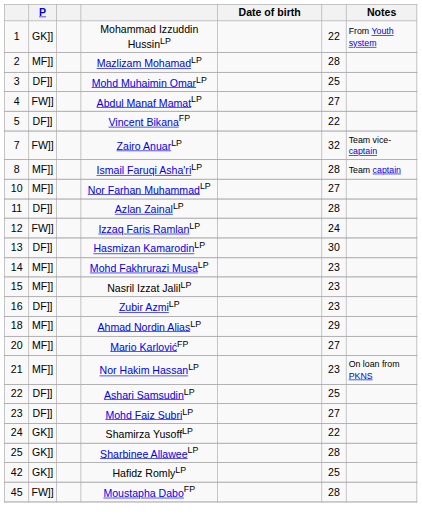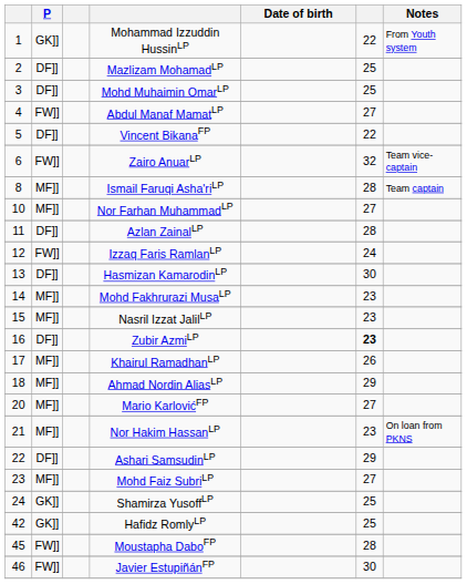 <table class="wikitable sortable" style="text-align: center;">
 <tr>
 <th width=30></th>
 <th width=30><a href='#'>P</a></th>
 <th width=30></th>
 <th width=200></th>
 <th width=150>Date of birth</th>
 <th width=30></th>
 <th width=100>Notes</th>
 </tr>
 <tr>
 <td>1</td>
 <td [[>GK]]</td>
 <td></td>
 <td>Mohammad Izzuddin Hussin<sup>LP</sup></td>
 <td></td>
 <td>22</td>
 <td align=left><small> From <a href='#'>Youth system</a></small></td>
 </tr>
 <tr>
 </tr>
 <tr>
 <td>2</td>
-<td [[>MF]]</td>
+<td [[>DF]]</td>
 <td></td>
 <td><a href='#'>Mazlizam Mohamad</a><sup>LP</sup></td>
 <td></td>
-<td>28</td>
+<td>25</td>
 <td></td>
 </tr>
 <tr>
 </tr>
 <tr>
 <td>3</td>
 <td [[>DF]]</td>
 <td></td>
 <td><a href='#'>Mohd Muhaimin Omar</a><sup>LP</sup></td>
 <td></td>
 <td>25</td>
 <td></td>
 </tr>
 <tr>
 </tr>
 <tr>
 <td>4</td>
 <td [[>FW]]</td>
 <td></td>
 <td><a href='#'>Abdul Manaf Mamat</a><sup>LP</sup></td>
 <td></td>
 <td>27</td>
 <td></td>
 </tr>
 <tr>
 </tr>
 <tr>
 <td>5</td>
 <td [[>DF]]</td>
 <td></td>
 <td><a href='#'>Vincent Bikana</a><sup>FP</sup></td>
 <td></td>
 <td>22</td>
 <td></td>
 </tr>
 <tr>
 </tr>
 <tr>
-<td>7</td>
+<td>6</td>
 <td [[>FW]]</td>
 <td></td>
 <td><a href='#'>Zairo Anuar</a><sup>LP</sup></td>
 <td></td>
 <td>32</td>
 <td align=left><small>Team vice-<a href='#'>captain</a></small></td>
 </tr>
 <tr>
 </tr>
 <tr>
 <td>8</td>
 <td [[>MF]]</td>
 <td></td>
 <td><a href='#'>Ismail Faruqi Asha'ri</a><sup>LP</sup></td>
 <td></td>
 <td>28</td>
 <td align=left><small>Team <a href='#'>captain</a></small></td>
 </tr>
 <tr>
 </tr>
 <tr>
 <td>10</td>
 <td [[>MF]]</td>
 <td></td>
 <td><a href='#'>Nor Farhan Muhammad</a><sup>LP</sup></td>
 <td></td>
 <td>27</td>
 <td></td>
 </tr>
 <tr>
 </tr>
 <tr>
 <td>11</td>
 <td [[>DF]]</td>
 <td></td>
 <td><a href='#'>Azlan Zainal</a><sup>LP</sup></td>
 <td></td>
 <td>28</td>
 <td></td>
 </tr>
 <tr>
 </tr>
 <tr>
 <td>12</td>
 <td [[>FW]]</td>
 <td></td>
 <td><a href='#'>Izzaq Faris Ramlan</a><sup>LP</sup></td>
 <td></td>
 <td>24</td>
 <td></td>
 </tr>
 <tr>
 </tr>
 <tr>
 <td>13</td>
 <td [[>DF]]</td>
 <td></td>
 <td><a href='#'>Hasmizan Kamarodin</a><sup>LP</sup></td>
 <td></td>
 <td>30</td>
 <td></td>
 </tr>
 <tr>
 </tr>
 <tr>
 <td>14</td>
 <td [[>MF]]</td>
 <td></td>
 <td><a href='#'>Mohd Fakhrurazi Musa</a><sup>LP</sup></td>
 <td></td>
 <td>23</td>
 <td></td>
 </tr>
 <tr>
 </tr>
 <tr>
 <td>15</td>
 <td [[>MF]]</td>
 <td></td>
 <td>Nasril Izzat Jalil<sup>LP</sup></td>
 <td></td>
 <td>23</td>
 <td></td>
 </tr>
 <tr>
 </tr>
 <tr>
 <td>16</td>
 <td [[>DF]]</td>
 <td></td>
 <td><a href='#'>Zubir Azmi</a><sup>LP</sup></td>
 <td></td>
-<td>23</td>
+<td><strong>23</strong></td>
 <td></td>
 </tr>
 <tr>
+</tr>
+<tr>
+<td>17</td>
+<td [[>MF]]</td>
+<td></td>
+<td><a href='#'>Khairul Ramadhan</a><sup>LP</sup></td>
+<td></td>
+<td>26</td>
+<td></td>
 </tr>
 <tr>
 </tr>
 <tr>
 <td>18</td>
 <td [[>MF]]</td>
 <td></td>
 <td><a href='#'>Ahmad Nordin Alias</a><sup>LP</sup></td>
 <td></td>
 <td>29</td>
 <td></td>
 </tr>
 <tr>
 </tr>
 <tr>
 <td>20</td>
 <td [[>MF]]</td>
 <td></td>
 <td><a href='#'>Mario Karlović</a><sup>FP</sup></td>
 <td></td>
 <td>27</td>
 <td></td>
 </tr>
 <tr>
 </tr>
 <tr>
 <td>21</td>
 <td [[>MF]]</td>
 <td></td>
 <td><a href='#'>Nor Hakim Hassan</a><sup>LP</sup></td>
 <td></td>
 <td>23</td>
 <td align=left><small>On loan from <a href='#'>PKNS</a></small></td>
 </tr>
 <tr>
 </tr>
 <tr>
 <td>22</td>
 <td [[>DF]]</td>
 <td></td>
 <td><a href='#'>Ashari Samsudin</a><sup>LP</sup></td>
 <td></td>
-<td>25</td>
+<td>29</td>
 <td></td>
 </tr>
 <tr>
 </tr>
 <tr>
 <td>23</td>
-<td [[>DF]]</td>
+<td [[>MF]]</td>
 <td></td>
 <td><a href='#'>Mohd Faiz Subri</a><sup>LP</sup></td>
 <td></td>
 <td>27</td>
 <td></td>
 </tr>
 <tr>
 </tr>
 <tr>
 <td>24</td>
 <td [[>GK]]</td>
 <td></td>
 <td>Shamirza Yusoff<sup>LP</sup></td>
 <td></td>
-<td>22</td>
+<td>25</td>
 <td></td>
 </tr>
 <tr>
-</tr>
-<tr>
-<td>25</td>
-<td [[>GK]]</td>
-<td></td>
-<td><a href='#'>Sharbinee Allawee</a><sup>LP</sup></td>
-<td></td>
-<td>28</td>
-<td></td>
 </tr>
 <tr>
 </tr>
 <tr>
 <td>42</td>
 <td [[>GK]]</td>
 <td></td>
 <td>Hafidz Romly<sup>LP</sup></td>
 <td></td>
 <td>25</td>
 <td></td>
 </tr>
 <tr>
 </tr>
 <tr>
 <td>45</td>
 <td [[>FW]]</td>
 <td></td>
 <td><a href='#'>Moustapha Dabo</a><sup>FP</sup></td>
 <td></td>
 <td>28</td>
 <td></td>
 </tr>
 <tr>
 </tr>
 <tr>
+<td>46</td>
+<td [[>FW]]</td>
+<td></td>
+<td><a href='#'>Javier Estupiñán</a><sup>FP</sup></td>
+<td></td>
+<td>30</td>
+<td></td>
+</tr>
+<tr>
 </tr>
 </table>
